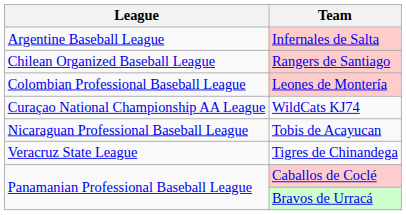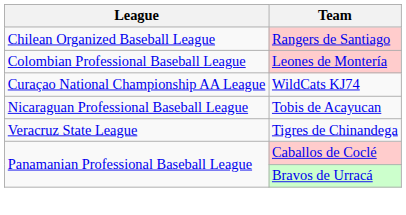 <table class="wikitable">
 <tr>
 <th>League</th>
 <th>Team</th>
-</tr>
-<tr>
-<td> <a href='#'>Argentine Baseball League</a></td>
-<td style="background:#ffcccc;"><a href='#'>Infernales de Salta</a></td>
 </tr>
 <tr>
 <td> <a href='#'>Chilean Organized Baseball League</a></td>
 <td style="background:#ffcccc;"><a href='#'>Rangers de Santiago</a></td>
 </tr>
 <tr>
 <td> <a href='#'>Colombian Professional Baseball League</a></td>
 <td style="background:#ffcccc;"><a href='#'>Leones de Montería</a></td>
 </tr>
 <tr>
 <td> <a href='#'>Curaçao National Championship AA League</a></td>
 <td><a href='#'>WildCats KJ74</a></td>
 </tr>
 <tr>
 <td> <a href='#'>Nicaraguan Professional Baseball League</a></td>
 <td><a href='#'>Tobis de Acayucan</a></td>
 </tr>
 <tr>
 <td> <a href='#'>Veracruz State League</a></td>
 <td><a href='#'>Tigres de Chinandega</a></td>
 </tr>
 <tr>
 <td rowspan=2> <a href='#'>Panamanian Professional Baseball League</a></td>
 <td style="background:#ffcccc;"><a href='#'>Caballos de Coclé</a></td>
 </tr>
 <tr>
 <td style="background:#CCFFCC;"><a href='#'>Bravos de Urracá</a></td>
 </tr>
 </table>
